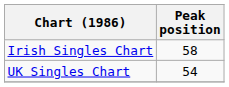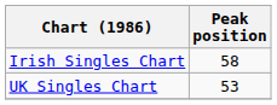 <table class="wikitable sortable">
 <tr>
 <th>Chart (1986)</th>
 <th>Peak<br>position</th>
 </tr>
 <tr>
 <td><a href='#'>Irish Singles Chart</a></td>
 <td style="text-align:center;">58</td>
 </tr>
 <tr>
 <td><a href='#'>UK Singles Chart</a></td>
-<td style="text-align:center;">54</td>
+<td style="text-align:center;">53</td>
 </tr>
 <tr>
 </tr>
 </table>
